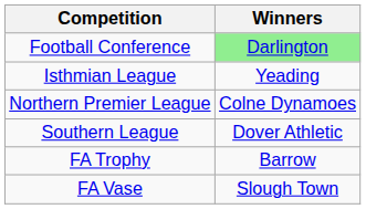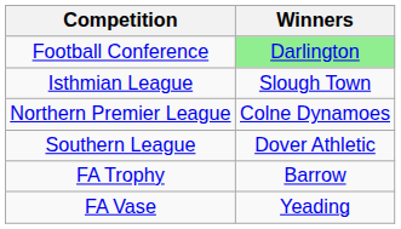 <table class="wikitable" style="text-align:center;">
 <tr>
 <th>Competition</th>
 <th>Winners</th>
 </tr>
 <tr>
 <td><a href='#'>Football Conference</a></td>
 <td style="background: lightgreen;"><a href='#'>Darlington</a></td>
 </tr>
 <tr>
 <td><a href='#'>Isthmian League</a></td>
-<td><a href='#'>Yeading</a></td>
+<td><a href='#'>Slough Town</a></td>
 </tr>
 <tr>
 <td><a href='#'>Northern Premier League</a></td>
 <td><a href='#'>Colne Dynamoes</a></td>
 </tr>
 <tr>
 <td><a href='#'>Southern League</a></td>
 <td><a href='#'>Dover Athletic</a></td>
 </tr>
 <tr>
 <td><a href='#'>FA Trophy</a></td>
 <td><a href='#'>Barrow</a></td>
 </tr>
 <tr>
 <td><a href='#'>FA Vase</a></td>
-<td><a href='#'>Slough Town</a></td>
+<td><a href='#'>Yeading</a></td>
 </tr>
 </table>
